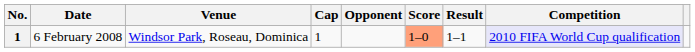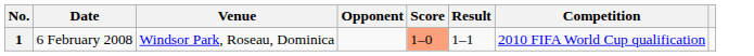 <table class="wikitable plainrowheaders">
 <tr>
 <th scope="col">No.</th>
 <th scope="col">Date</th>
 <th scope="col">Venue</th>
-<th scope="col">Cap</th>
 <th scope="col">Opponent</th>
 <th scope="col">Score</th>
 <th scope="col">Result</th>
 <th scope="col">Competition</th>
 <th scope="col"></th>
 </tr>
 <tr>
 <th scope=row>1</th>
 <td>6 February 2008</td>
 <td><a href='#'>Windsor Park</a>, Roseau, Dominica</td>
-<td>1</td>
 <td></td>
 <td style="background: lightsalmon;">1–0</td>
 <td>1–1</td>
-<td style="background: lavender;"><a href='#'>2010 FIFA World Cup qualification</a></td>
+<td><a href='#'>2010 FIFA World Cup qualification</a></td>
 <td></td>
 </tr>
 </table>
